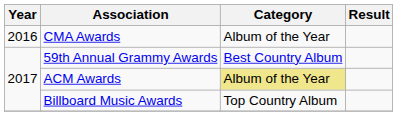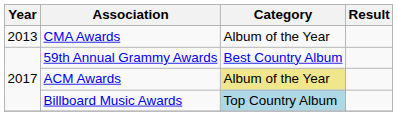 <table class="wikitable plainrowheaders">
 <tr>
 <th>Year</th>
 <th>Association</th>
 <th>Category</th>
 <th>Result</th>
 </tr>
 <tr>
-<td>2016</td>
+<td>2013</td>
 <td><a href='#'>CMA Awards</a></td>
 <td>Album of the Year</td>
 <td></td>
 </tr>
 <tr>
 <td rowspan="3">2017</td>
 <td><a href='#'>59th Annual Grammy Awards</a></td>
 <td><a href='#'>Best Country Album</a></td>
 <td></td>
 </tr>
 <tr>
 <td><a href='#'>ACM Awards</a></td>
 <td style="background: khaki;">Album of the Year</td>
 <td></td>
 </tr>
 <tr>
 <td><a href='#'>Billboard Music Awards</a></td>
-<td>Top Country Album</td>
+<td style="background: lightblue;">Top Country Album</td>
 <td></td>
 </tr>
 <tr>
 </tr>
 </table>
